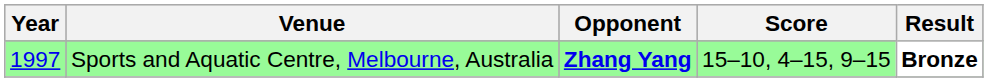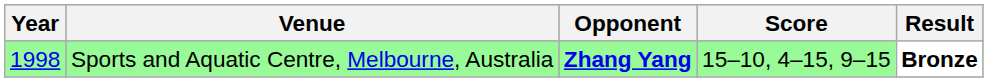 <table class="sortable wikitable" style="font-size: 90%;">
 <tr>
 <th>Year</th>
 <th>Venue</th>
 <th>Opponent</th>
 <th>Score</th>
 <th>Result</th>
 </tr>
 <tr style="background:#98FB98">
-<td align="center"><a href='#'>1997</a></td>
+<td align="center"><a href='#'>1998</a></td>
 <td align="left">Sports and Aquatic Centre, <a href='#'>Melbourne</a>, Australia</td>
 <td align="left"><strong> <a href='#'>Zhang Yang</a></strong></td>
 <td align="left">15–10, 4–15, 9–15</td>
 <td style="text-align:left; background:white"> <strong>Bronze</strong></td>
 </tr>
 </table>
